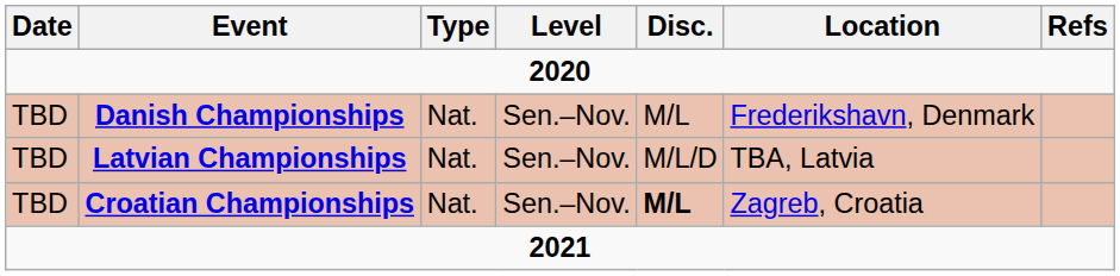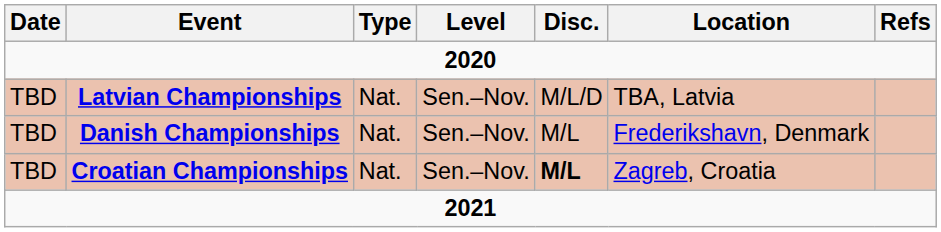 <table class="wikitable">
 <tr>
 <th>Date</th>
 <th>Event</th>
 <th>Type</th>
 <th>Level</th>
 <th>Disc.</th>
 <th>Location</th>
 <th>Refs</th>
 </tr>
 <tr>
 <td colspan="7" style="text-align:center;"><strong>2020</strong></td>
 </tr>
 <tr bgcolor=EBC2AF>
 <td>TBD</td>
+<td align=center><strong><a href='#'>Latvian Championships</a></strong></td>
+<td>Nat.</td>
+<td>Sen.–Nov.</td>
+<td>M/L/D</td>
+<td>TBA, Latvia</td>
+<td></td>
+</tr>
+<tr bgcolor=EBC2AF>
+<td>TBD</td>
 <td align=center><strong><a href='#'>Danish Championships</a></strong></td>
 <td>Nat.</td>
 <td>Sen.–Nov.</td>
 <td>M/L</td>
 <td><a href='#'>Frederikshavn</a>, Denmark</td>
-<td></td>
-</tr>
-<tr bgcolor=EBC2AF>
-<td>TBD</td>
-<td align=center><strong><a href='#'>Latvian Championships</a></strong></td>
-<td>Nat.</td>
-<td>Sen.–Nov.</td>
-<td>M/L/D</td>
-<td>TBA, Latvia</td>
 <td></td>
 </tr>
 <tr bgcolor=EBC2AF>
 <td>TBD</td>
 <td align=center><strong><a href='#'>Croatian Championships</a></strong></td>
 <td>Nat.</td>
 <td>Sen.–Nov.</td>
 <td><strong>M/L</strong></td>
 <td><a href='#'>Zagreb</a>, Croatia</td>
 <td></td>
 </tr>
 <tr>
 <td colspan="7" style="text-align:center;"><strong>2021</strong></td>
 </tr>
 </table>
